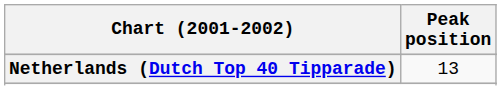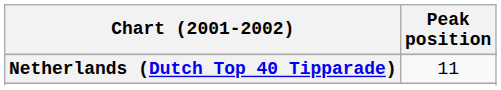 <table class="wikitable sortable plainrowheaders" style="text-align:center">
 <tr>
 <th scope="col">Chart (2001-2002)</th>
 <th scope="col">Peak <br>position</th>
 </tr>
 <tr>
 </tr>
 <tr>
 </tr>
 <tr>
 </tr>
 <tr>
 <th scope="row">Netherlands (<a href='#'>Dutch Top 40 Tipparade</a>)</th>
-<td align="center">13</td>
+<td align="center">11</td>
 </tr>
 <tr>
 </tr>
 <tr>
 </tr>
 <tr>
 </tr>
 </table>
